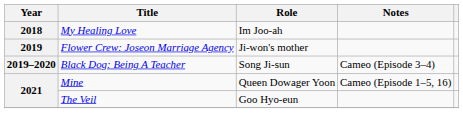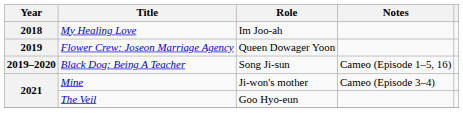 <table class="wikitable sortable plainrowheaders">
 <tr>
 <th scope="col">Year</th>
 <th scope="col">Title</th>
 <th scope="col">Role</th>
 <th scope="col">Notes</th>
 <th scope="col" class="unsortable"></th>
 </tr>
 <tr>
 <th scope="row">2018</th>
 <td><em><a href='#'>My Healing Love</a></em></td>
 <td>Im Joo-ah</td>
 <td></td>
 <td></td>
 </tr>
 <tr>
 <th scope="row">2019</th>
 <td><em><a href='#'>Flower Crew: Joseon Marriage Agency</a></em></td>
-<td>Ji-won's mother</td>
+<td>Queen Dowager Yoon</td>
 <td></td>
 <td></td>
 </tr>
 <tr>
 <th scope="row">2019–2020</th>
 <td><em><a href='#'>Black Dog: Being A Teacher</a></em></td>
 <td>Song Ji-sun</td>
-<td>Cameo (Episode 3–4)</td>
+<td>Cameo (Episode 1–5, 16)</td>
 <td></td>
 </tr>
 <tr>
 <th rowspan=2 scope="row">2021</th>
 <td><em><a href='#'>Mine</a></em></td>
-<td>Queen Dowager Yoon</td>
-<td>Cameo (Episode 1–5, 16)</td>
+<td>Ji-won's mother</td>
+<td>Cameo (Episode 3–4)</td>
 <td></td>
 </tr>
 <tr>
 <td><em><a href='#'>The Veil</a></em></td>
 <td>Goo Hyo-eun</td>
 <td></td>
 <td></td>
 </tr>
 <tr>
 </tr>
 </table>
